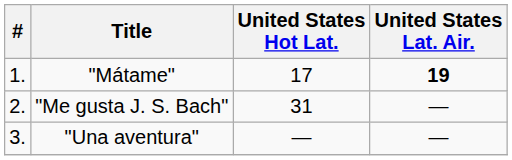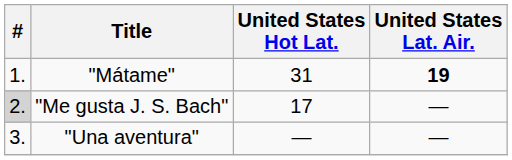 <table class="wikitable">
 <tr>
 <th>#</th>
 <th>Title</th>
 <th>United States<br><a href='#'>Hot Lat.</a></th>
 <th>United States<br><a href='#'>Lat. Air.</a></th>
 </tr>
 <tr>
 <td>1.</td>
 <td align="center">"Mátame"</td>
-<td align="center">17</td>
+<td align="center">31</td>
 <td align="center"><strong>19</strong></td>
 </tr>
 <tr>
-<td>2.</td>
+<td style="background: lightgrey;">2.</td>
 <td align="center">"Me gusta J. S. Bach"</td>
-<td align="center">31</td>
+<td align="center">17</td>
 <td align="center">—</td>
 </tr>
 <tr>
 <td>3.</td>
 <td align="center">"Una aventura"</td>
 <td align="center">—</td>
 <td align="center">—</td>
 </tr>
 <tr>
 </tr>
 </table>
